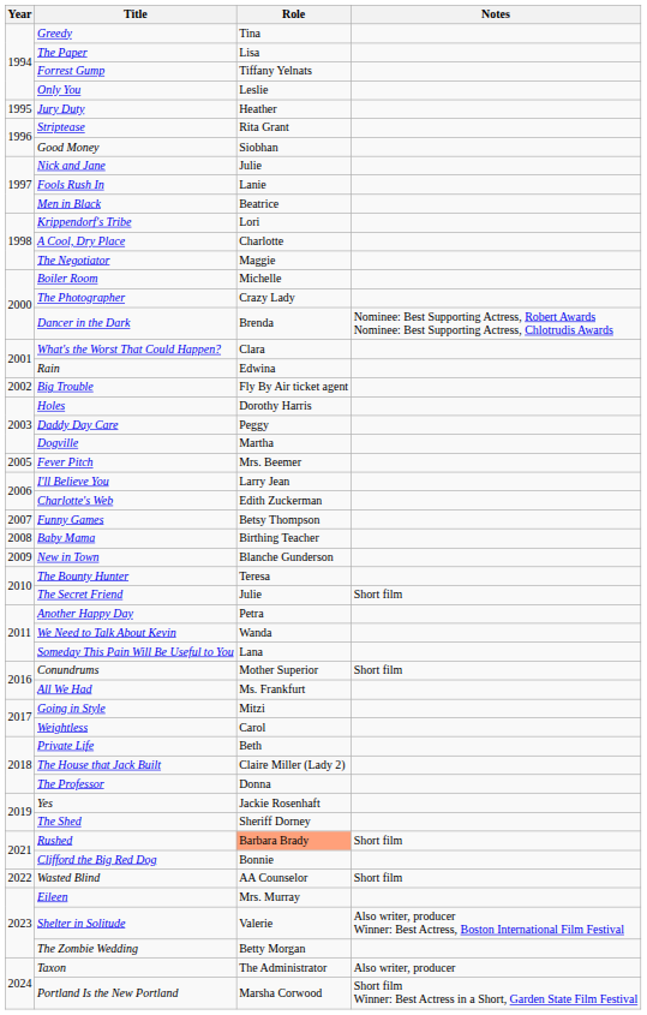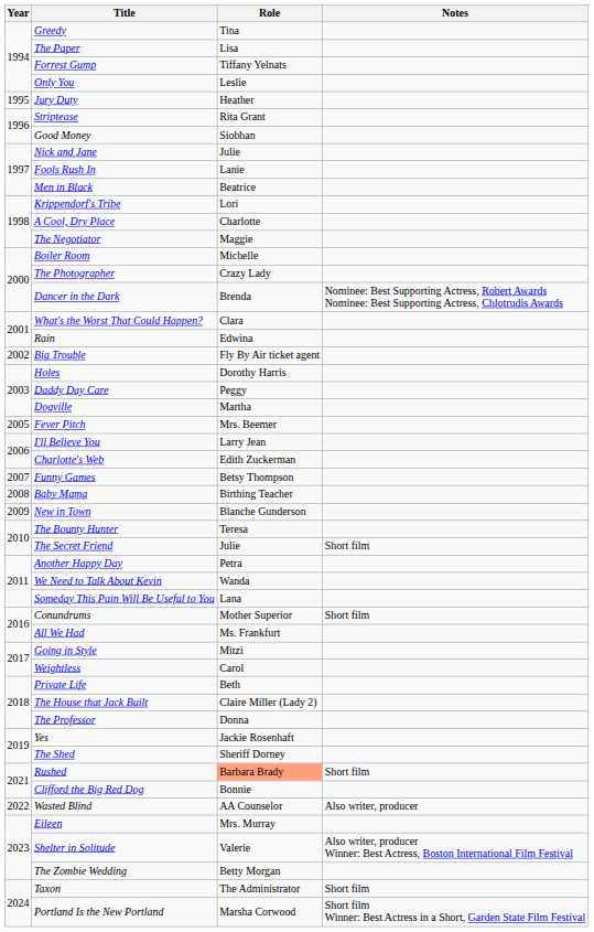 <table class="wikitable sortable">
 <tr>
 <th>Year</th>
 <th>Title</th>
 <th>Role</th>
 <th>Notes</th>
 </tr>
 <tr>
 <td rowspan=4>1994</td>
 <td><em><a href='#'>Greedy</a></em></td>
 <td>Tina</td>
 <td></td>
 </tr>
 <tr>
 <td><em><a href='#'>The Paper</a></em></td>
 <td>Lisa</td>
 <td></td>
 </tr>
 <tr>
 <td><em><a href='#'>Forrest Gump</a></em></td>
 <td>Tiffany Yelnats</td>
 <td></td>
 </tr>
 <tr>
 <td><em><a href='#'>Only You</a></em></td>
 <td>Leslie</td>
 <td></td>
 </tr>
 <tr>
 <td>1995</td>
 <td><em><a href='#'>Jury Duty</a></em></td>
 <td>Heather</td>
 <td></td>
 </tr>
 <tr>
 <td rowspan=2>1996</td>
 <td><em><a href='#'>Striptease</a></em></td>
 <td>Rita Grant</td>
 <td></td>
 </tr>
 <tr>
 <td><em>Good Money</em></td>
 <td>Siobhan</td>
 <td></td>
 </tr>
 <tr>
 <td rowspan=3>1997</td>
 <td><em><a href='#'>Nick and Jane</a></em></td>
 <td>Julie</td>
 <td></td>
 </tr>
 <tr>
 <td><em><a href='#'>Fools Rush In</a></em></td>
 <td>Lanie</td>
 <td></td>
 </tr>
 <tr>
 <td><em><a href='#'>Men in Black</a></em></td>
 <td>Beatrice</td>
 <td></td>
 </tr>
 <tr>
 <td rowspan=3>1998</td>
 <td><em><a href='#'>Krippendorf's Tribe</a></em></td>
 <td>Lori</td>
 <td></td>
 </tr>
 <tr>
 <td><em><a href='#'>A Cool, Dry Place</a></em></td>
 <td>Charlotte</td>
 <td></td>
 </tr>
 <tr>
 <td><em><a href='#'>The Negotiator</a></em></td>
 <td>Maggie</td>
 <td></td>
 </tr>
 <tr>
 <td rowspan=3>2000</td>
 <td><em><a href='#'>Boiler Room</a></em></td>
 <td>Michelle</td>
 <td></td>
 </tr>
 <tr>
 <td><em><a href='#'>The Photographer</a></em></td>
 <td>Crazy Lady</td>
 <td></td>
 </tr>
 <tr>
 <td><em><a href='#'>Dancer in the Dark</a></em></td>
 <td>Brenda</td>
 <td>Nominee: Best Supporting Actress, <a href='#'>Robert Awards</a><br>Nominee: Best Supporting Actress, <a href='#'>Chlotrudis Awards</a></td>
 </tr>
 <tr>
 <td rowspan=2>2001</td>
 <td><em><a href='#'>What's the Worst That Could Happen?</a></em></td>
 <td>Clara</td>
 <td></td>
 </tr>
 <tr>
 <td><em>Rain</em></td>
 <td>Edwina</td>
 <td></td>
 </tr>
 <tr>
 <td>2002</td>
 <td><em><a href='#'>Big Trouble</a></em></td>
 <td>Fly By Air ticket agent</td>
 <td></td>
 </tr>
 <tr>
 <td rowspan=3>2003</td>
 <td><em><a href='#'>Holes</a></em></td>
 <td>Dorothy Harris</td>
 <td></td>
 </tr>
 <tr>
 <td><em><a href='#'>Daddy Day Care</a></em></td>
 <td>Peggy</td>
 <td></td>
 </tr>
 <tr>
 <td><em><a href='#'>Dogville</a></em></td>
 <td>Martha</td>
 <td></td>
 </tr>
 <tr>
 <td>2005</td>
 <td><em><a href='#'>Fever Pitch</a></em></td>
 <td>Mrs. Beemer</td>
 <td></td>
 </tr>
 <tr>
 <td rowspan=2>2006</td>
 <td><em><a href='#'>I'll Believe You</a></em></td>
 <td>Larry Jean</td>
 <td></td>
 </tr>
 <tr>
 <td><em><a href='#'>Charlotte's Web</a></em></td>
 <td>Edith Zuckerman</td>
 <td></td>
 </tr>
 <tr>
 <td>2007</td>
 <td><em><a href='#'>Funny Games</a></em></td>
 <td>Betsy Thompson</td>
 <td></td>
 </tr>
 <tr>
 <td>2008</td>
 <td><em><a href='#'>Baby Mama</a></em></td>
 <td>Birthing Teacher</td>
 <td></td>
 </tr>
 <tr>
 <td>2009</td>
 <td><em><a href='#'>New in Town</a></em></td>
 <td>Blanche Gunderson</td>
 <td></td>
 </tr>
 <tr>
 <td rowspan=2>2010</td>
 <td><em><a href='#'>The Bounty Hunter</a></em></td>
 <td>Teresa</td>
 <td></td>
 </tr>
 <tr>
 <td><em><a href='#'>The Secret Friend</a></em></td>
 <td>Julie</td>
 <td>Short film</td>
 </tr>
 <tr>
 <td rowspan=3>2011</td>
 <td><em><a href='#'>Another Happy Day</a></em></td>
 <td>Petra</td>
 <td></td>
 </tr>
 <tr>
 <td><em><a href='#'>We Need to Talk About Kevin</a></em></td>
 <td>Wanda</td>
 <td></td>
 </tr>
 <tr>
 <td><em><a href='#'>Someday This Pain Will Be Useful to You</a></em></td>
 <td>Lana</td>
 <td></td>
 </tr>
 <tr>
 <td rowspan=2>2016</td>
 <td><em>Conundrums</em></td>
 <td>Mother Superior</td>
 <td>Short film</td>
 </tr>
 <tr>
 <td><em><a href='#'>All We Had</a></em></td>
 <td>Ms. Frankfurt</td>
 <td></td>
 </tr>
 <tr>
 <td rowspan=2>2017</td>
 <td><em><a href='#'>Going in Style</a></em></td>
 <td>Mitzi</td>
 <td></td>
 </tr>
 <tr>
 <td><em><a href='#'>Weightless</a></em></td>
 <td>Carol</td>
 <td></td>
 </tr>
 <tr>
 <td rowspan=3>2018</td>
 <td><em><a href='#'>Private Life</a></em></td>
 <td>Beth</td>
 <td></td>
 </tr>
 <tr>
 <td><em><a href='#'>The House that Jack Built</a></em></td>
 <td>Claire Miller (Lady 2)</td>
 <td></td>
 </tr>
 <tr>
 <td><em><a href='#'>The Professor</a></em></td>
 <td>Donna</td>
 <td></td>
 </tr>
 <tr>
 <td rowspan=2>2019</td>
 <td><em>Yes</em></td>
 <td>Jackie Rosenhaft</td>
 <td></td>
 </tr>
 <tr>
 <td><em><a href='#'>The Shed</a></em></td>
 <td>Sheriff Dorney</td>
 <td></td>
 </tr>
 <tr>
 <td rowspan=2>2021</td>
 <td><em><a href='#'>Rushed</a></em></td>
 <td style="background: lightsalmon;">Barbara Brady</td>
 <td>Short film</td>
 </tr>
 <tr>
 <td><em><a href='#'>Clifford the Big Red Dog</a></em></td>
 <td>Bonnie</td>
 <td></td>
 </tr>
 <tr>
 <td>2022</td>
 <td><em>Wasted Blind</em></td>
 <td>AA Counselor</td>
-<td>Short film</td>
+<td>Also writer, producer</td>
 </tr>
 <tr>
 <td rowspan=3>2023</td>
 <td><em><a href='#'>Eileen</a></em></td>
 <td>Mrs. Murray</td>
 <td></td>
 </tr>
 <tr>
 <td><em><a href='#'>Shelter in Solitude</a></em></td>
 <td>Valerie</td>
 <td>Also writer, producer<br>Winner: Best Actress, <a href='#'>Boston International Film Festival</a></td>
 </tr>
 <tr>
 <td><em>The Zombie Wedding</em></td>
 <td>Betty Morgan</td>
 <td></td>
 </tr>
 <tr>
 <td rowspan=2>2024</td>
 <td><em>Taxon</em></td>
 <td>The Administrator</td>
-<td>Also writer, producer</td>
+<td>Short film</td>
 </tr>
 <tr>
 <td><em>Portland Is the New Portland</em></td>
 <td>Marsha Corwood</td>
 <td>Short film<br>Winner: Best Actress in a Short, <a href='#'>Garden State Film Festival</a></td>
 </tr>
 </table>
